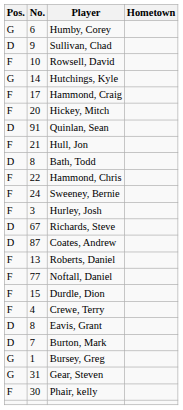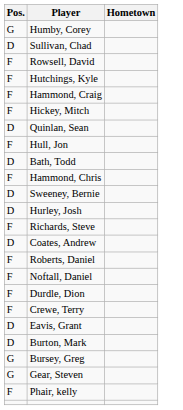 <table class="wikitable sortable">
 <tr>
 <th>Pos.</th>
-<th>No.</th>
 <th>Player</th>
 <th>Hometown</th>
 </tr>
 <tr>
 <td>G</td>
-<td>6</td>
 <td>Humby, Corey</td>
 <td></td>
 </tr>
 <tr>
 <td>D</td>
-<td>9</td>
 <td>Sullivan, Chad</td>
 <td></td>
 </tr>
 <tr>
 <td>F</td>
-<td>10</td>
 <td>Rowsell, David</td>
 <td></td>
 </tr>
 <tr>
-<td>G</td>
-<td>14</td>
+<td>F</td>
 <td>Hutchings, Kyle</td>
 <td></td>
 </tr>
 <tr>
 <td>F</td>
-<td>17</td>
 <td>Hammond, Craig</td>
 <td></td>
 </tr>
 <tr>
 <td>F</td>
-<td>20</td>
 <td>Hickey, Mitch</td>
 <td></td>
 </tr>
 <tr>
 <td>D</td>
-<td>91</td>
 <td>Quinlan, Sean</td>
 <td></td>
 </tr>
 <tr>
 <td>F</td>
-<td>21</td>
 <td>Hull, Jon</td>
 <td></td>
 </tr>
 <tr>
 <td>D</td>
-<td>8</td>
 <td>Bath, Todd</td>
 <td></td>
 </tr>
 <tr>
 <td>F</td>
-<td>22</td>
 <td>Hammond, Chris</td>
 <td></td>
 </tr>
 <tr>
-<td>F</td>
-<td>24</td>
+<td>D</td>
 <td>Sweeney, Bernie</td>
 <td></td>
 </tr>
 <tr>
-<td>F</td>
-<td>3</td>
+<td>D</td>
 <td>Hurley, Josh</td>
 <td></td>
 </tr>
 <tr>
-<td>D</td>
-<td>67</td>
+<td>F</td>
 <td>Richards, Steve</td>
 <td></td>
 </tr>
 <tr>
 <td>D</td>
-<td>87</td>
 <td>Coates, Andrew</td>
 <td></td>
 </tr>
 <tr>
 <td>F</td>
-<td>13</td>
 <td>Roberts, Daniel</td>
 <td></td>
 </tr>
 <tr>
 <td>F</td>
-<td>77</td>
 <td>Noftall, Daniel</td>
 <td></td>
 </tr>
 <tr>
 <td>F</td>
-<td>15</td>
 <td>Durdle, Dion</td>
 <td></td>
 </tr>
 <tr>
 <td>F</td>
-<td>4</td>
 <td>Crewe, Terry</td>
 <td></td>
 </tr>
 <tr>
 <td>D</td>
-<td>8</td>
 <td>Eavis, Grant</td>
 <td></td>
 </tr>
 <tr>
 <td>D</td>
-<td>7</td>
 <td>Burton, Mark</td>
 <td></td>
 </tr>
 <tr>
 <td>G</td>
-<td>1</td>
 <td>Bursey, Greg</td>
 <td></td>
 </tr>
 <tr>
 <td>G</td>
-<td>31</td>
 <td>Gear, Steven</td>
 <td></td>
 </tr>
 <tr>
 <td>F</td>
-<td>30</td>
 <td>Phair, kelly</td>
 <td></td>
 </tr>
 <tr>
 <td></td>
 <td></td>
 <td></td>
-<td></td>
 </tr>
 </table>
